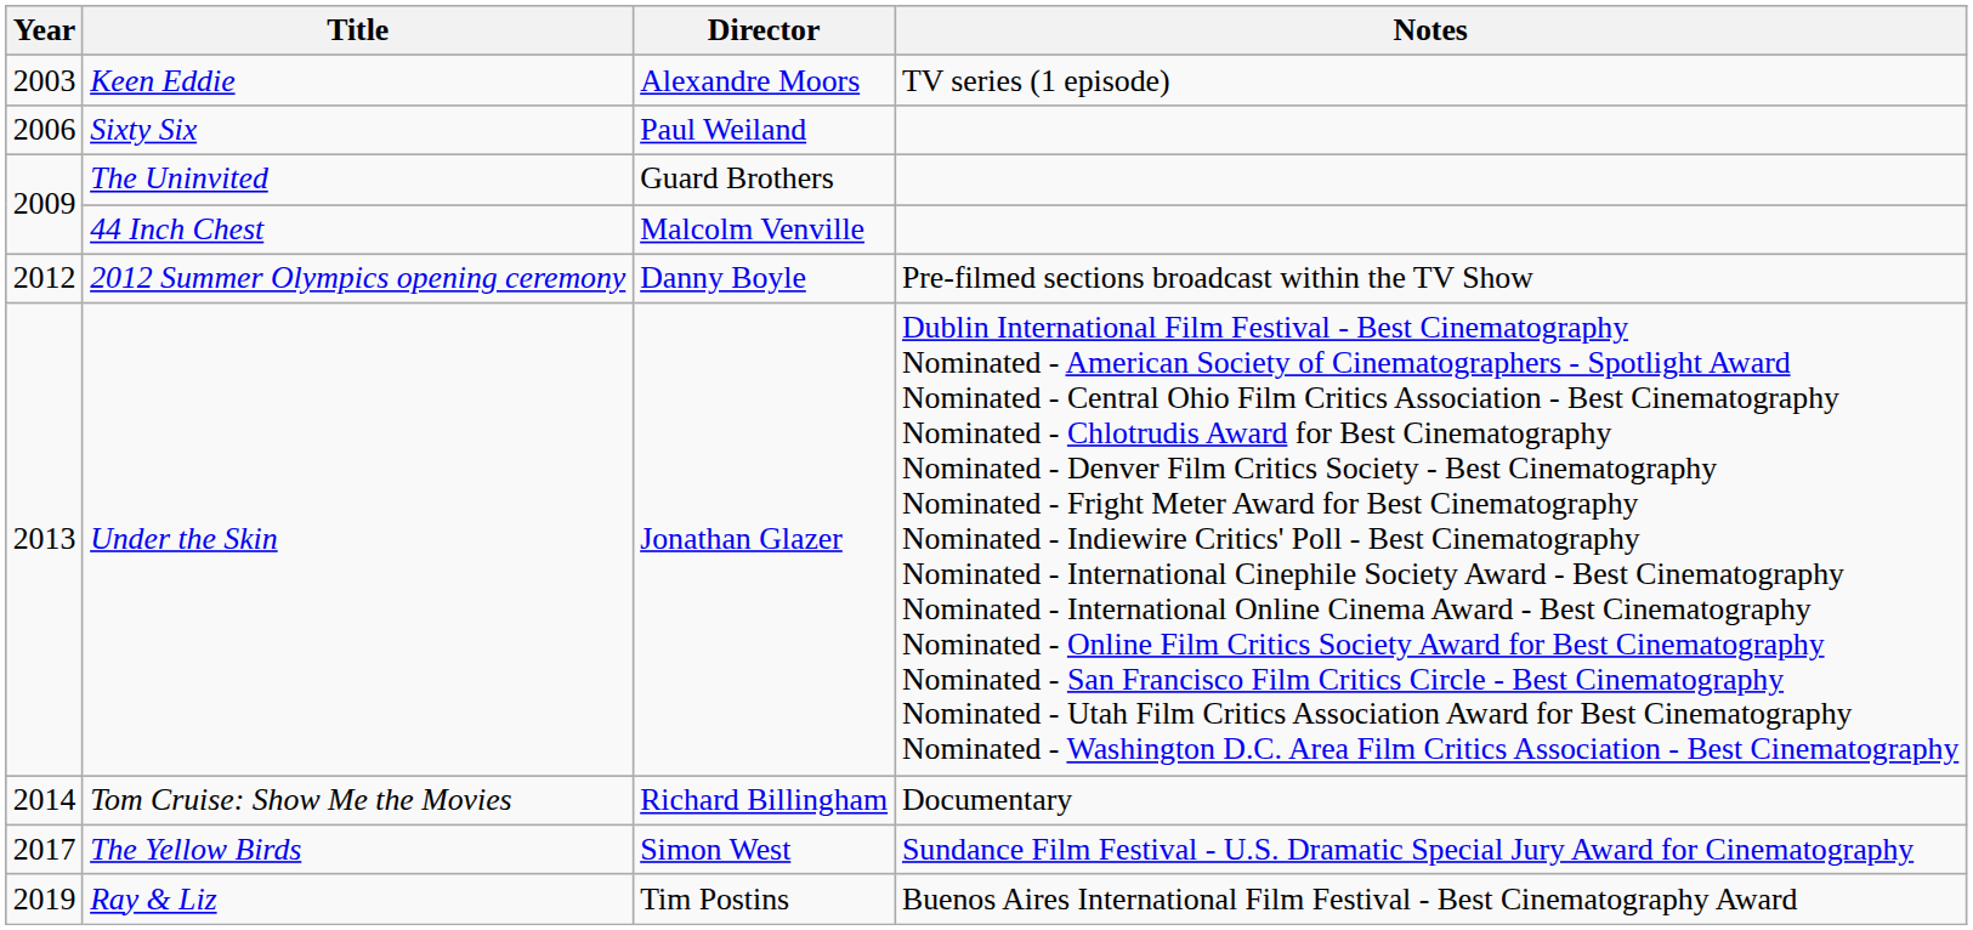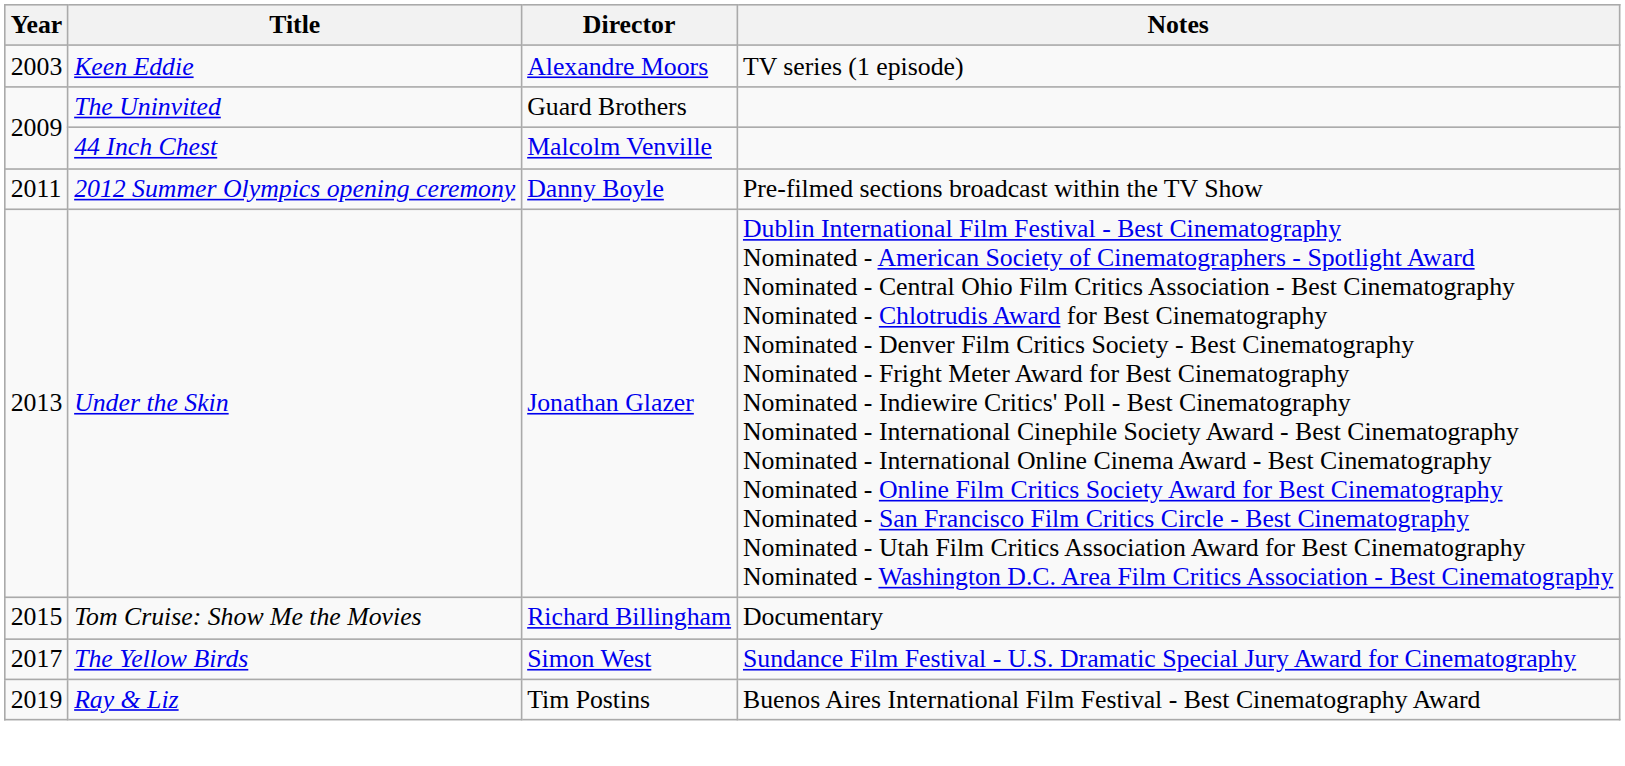 <table class="wikitable">
 <tr>
 <th>Year</th>
 <th>Title</th>
 <th>Director</th>
 <th>Notes</th>
 </tr>
 <tr>
 <td>2003</td>
 <td><em><a href='#'>Keen Eddie</a></em></td>
 <td><a href='#'>Alexandre Moors</a></td>
 <td>TV series (1 episode)</td>
 </tr>
 <tr>
-<td>2006</td>
-<td><em><a href='#'>Sixty Six</a></em></td>
-<td><a href='#'>Paul Weiland</a></td>
-<td></td>
-</tr>
-<tr>
 <td rowspan=2>2009</td>
 <td><em><a href='#'>The Uninvited</a></em></td>
 <td>Guard Brothers</td>
 <td></td>
 </tr>
 <tr>
 <td><em><a href='#'>44 Inch Chest</a></em></td>
 <td><a href='#'>Malcolm Venville</a></td>
 <td></td>
 </tr>
 <tr>
-<td>2012</td>
+<td>2011</td>
 <td><em><a href='#'>2012 Summer Olympics opening ceremony</a></em></td>
 <td><a href='#'>Danny Boyle</a></td>
 <td>Pre-filmed sections broadcast within the TV Show</td>
 </tr>
 <tr>
 <td>2013</td>
 <td><em><a href='#'>Under the Skin</a></em></td>
 <td><a href='#'>Jonathan Glazer</a></td>
 <td><a href='#'>Dublin International Film Festival - Best Cinematography</a><br>Nominated - <a href='#'>American Society of Cinematographers - Spotlight Award</a><br>Nominated - Central Ohio Film Critics Association - Best Cinematography<br>Nominated - <a href='#'>Chlotrudis Award</a> for Best Cinematography<br>Nominated - Denver Film Critics Society - Best Cinematography<br>Nominated - Fright Meter Award for Best Cinematography<br>Nominated - Indiewire Critics' Poll - Best Cinematography<br>Nominated - International Cinephile Society Award - Best Cinematography<br>Nominated - International Online Cinema Award - Best Cinematography<br>Nominated - <a href='#'>Online Film Critics Society Award for Best Cinematography</a><br>Nominated - <a href='#'>San Francisco Film Critics Circle - Best Cinematography</a><br>Nominated - Utah Film Critics Association Award for Best Cinematography<br>Nominated - <a href='#'>Washington D.C. Area Film Critics Association - Best Cinematography</a></td>
 </tr>
 <tr>
-<td>2014</td>
+<td>2015</td>
 <td><em>Tom Cruise: Show Me the Movies</em></td>
 <td><a href='#'>Richard Billingham</a></td>
 <td>Documentary</td>
 </tr>
 <tr>
 <td rowspan=1>2017</td>
 <td><em><a href='#'>The Yellow Birds</a></em></td>
 <td><a href='#'>Simon West</a></td>
 <td><a href='#'>Sundance Film Festival - U.S. Dramatic Special Jury Award for Cinematography</a></td>
 </tr>
 <tr>
 <td rowspan=1>2019</td>
 <td><em><a href='#'>Ray & Liz</a></em></td>
 <td>Tim Postins</td>
 <td>Buenos Aires International Film Festival - Best Cinematography Award</td>
 </tr>
 </table>
